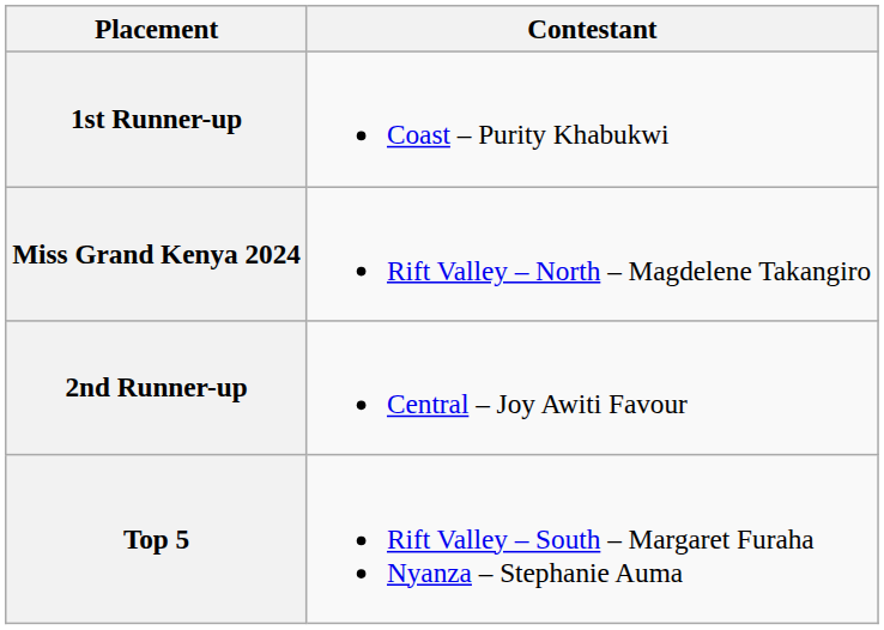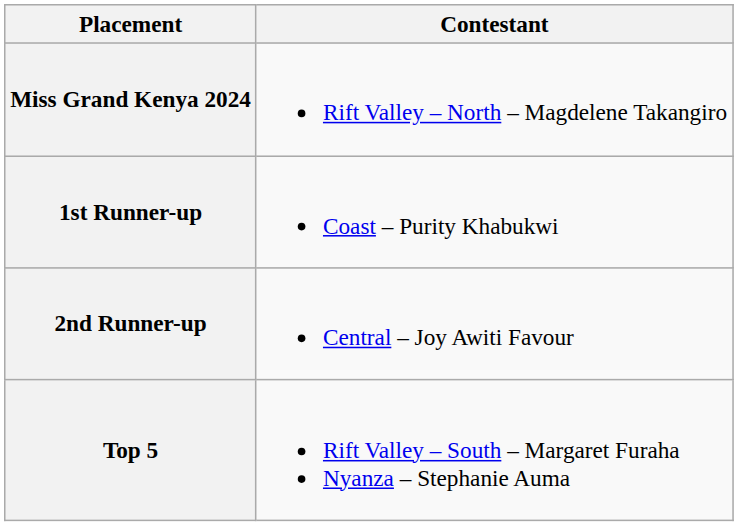 <table class="wikitable" style="font-size: 95%;">
 <tr>
 <th>Placement</th>
 <th>Contestant</th>
 </tr>
 <tr>
+<th>Miss Grand Kenya 2024</th>
+<td><br><ul><li><a href='#'>Rift Valley – North</a> – Magdelene Takangiro</li></ul></td>
+</tr>
+<tr>
 <th>1st Runner-up</th>
 <td><br><ul><li><a href='#'>Coast</a> – Purity Khabukwi</li></ul></td>
-</tr>
-<tr>
-<th>Miss Grand Kenya 2024</th>
-<td><br><ul><li><a href='#'>Rift Valley – North</a> – Magdelene Takangiro</li></ul></td>
 </tr>
 <tr>
 <th>2nd Runner-up</th>
 <td><br><ul><li><a href='#'>Central</a> – Joy Awiti Favour</li></ul></td>
 </tr>
 <tr>
 <th>Top 5</th>
 <td><br><ul><li><a href='#'>Rift Valley – South</a> – Margaret Furaha</li><li><a href='#'>Nyanza</a> – Stephanie Auma</li></ul></td>
 </tr>
 </table>
